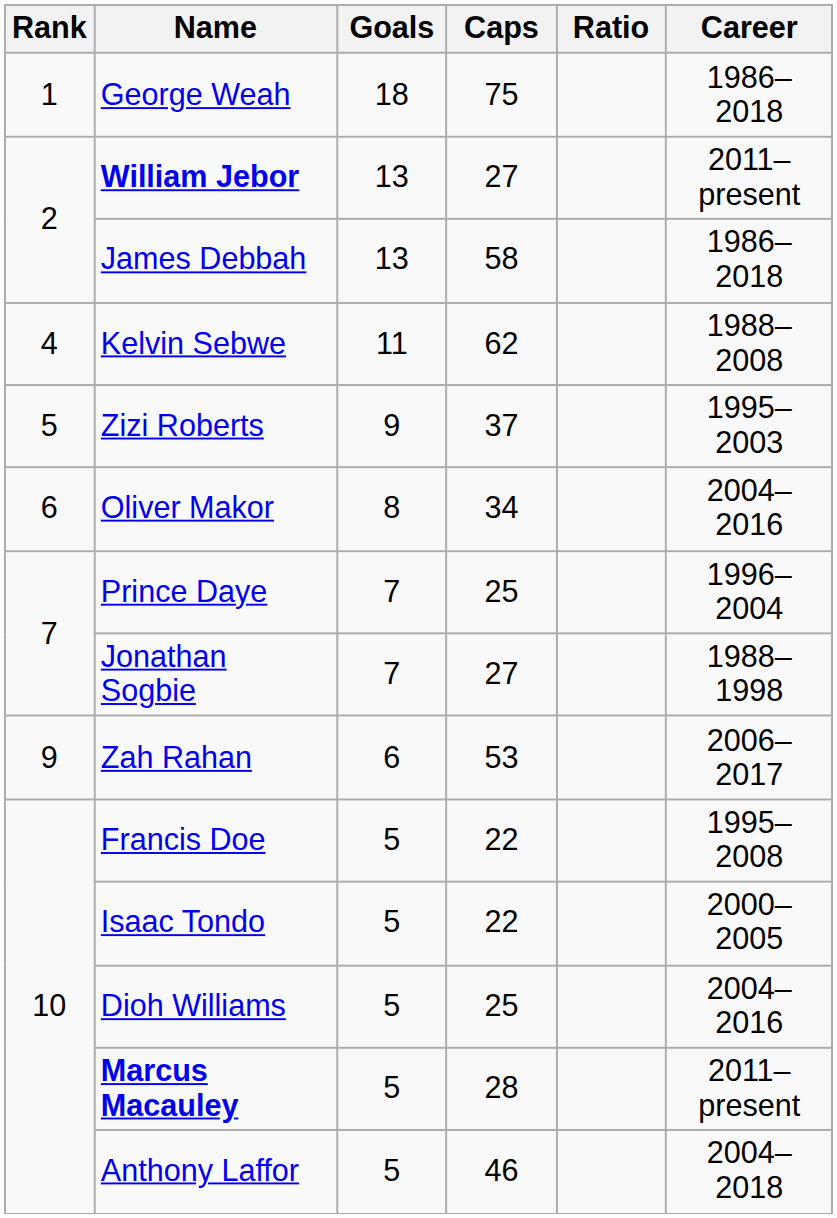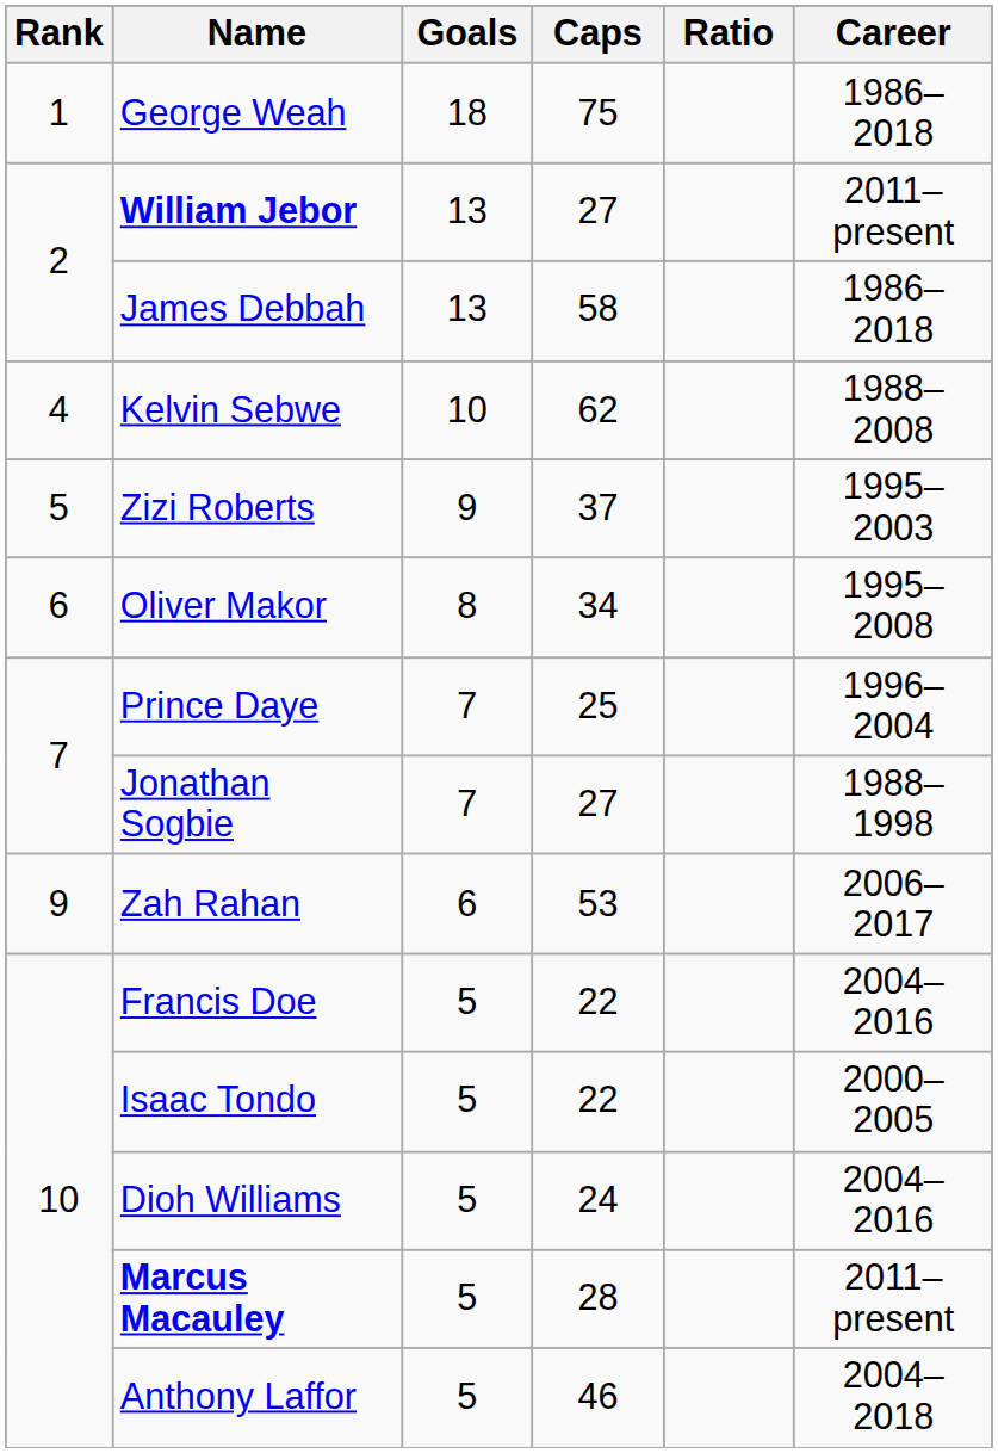 <table class="wikitable sortable" style="text-align:center">
 <tr>
 <th width=30>Rank</th>
 <th width=120>Name</th>
 <th width=50>Goals</th>
 <th width=50>Caps</th>
 <th width=50>Ratio</th>
 <th width=80>Career</th>
 </tr>
 <tr>
 <td>1</td>
 <td style="text-align:left"><a href='#'>George Weah</a></td>
 <td>18</td>
 <td>75</td>
 <td></td>
 <td>1986–2018</td>
 </tr>
 <tr>
 <td rowspan=2>2</td>
 <td style="text-align:left"><strong><a href='#'>William Jebor</a></strong></td>
 <td>13</td>
 <td>27</td>
 <td></td>
 <td>2011–present</td>
 </tr>
 <tr>
 <td style="text-align:left"><a href='#'>James Debbah</a></td>
 <td>13</td>
 <td>58</td>
 <td></td>
 <td>1986–2018</td>
 </tr>
 <tr>
 <td>4</td>
 <td style="text-align:left"><a href='#'>Kelvin Sebwe</a></td>
-<td>11</td>
+<td>10</td>
 <td>62</td>
 <td></td>
 <td>1988–2008</td>
 </tr>
 <tr>
 <td>5</td>
 <td style="text-align:left"><a href='#'>Zizi Roberts</a></td>
 <td>9</td>
 <td>37</td>
 <td></td>
 <td>1995–2003</td>
 </tr>
 <tr>
 <td>6</td>
 <td style="text-align:left"><a href='#'>Oliver Makor</a></td>
 <td>8</td>
 <td>34</td>
 <td></td>
-<td>2004–2016</td>
+<td>1995–2008</td>
 </tr>
 <tr>
 <td rowspan=2>7</td>
 <td style="text-align:left"><a href='#'>Prince Daye</a></td>
 <td>7</td>
 <td>25</td>
 <td></td>
 <td>1996–2004</td>
 </tr>
 <tr>
 <td style="text-align:left"><a href='#'>Jonathan Sogbie</a></td>
 <td>7</td>
 <td>27</td>
 <td></td>
 <td>1988–1998</td>
 </tr>
 <tr>
 <td>9</td>
 <td style="text-align:left"><a href='#'>Zah Rahan</a></td>
 <td>6</td>
 <td>53</td>
 <td></td>
 <td>2006–2017</td>
 </tr>
 <tr>
 <td rowspan=5>10</td>
 <td style="text-align:left"><a href='#'>Francis Doe</a></td>
 <td>5</td>
 <td>22</td>
 <td></td>
-<td>1995–2008</td>
+<td>2004–2016</td>
 </tr>
 <tr>
 <td style="text-align:left"><a href='#'>Isaac Tondo</a></td>
 <td>5</td>
 <td>22</td>
 <td></td>
 <td>2000–2005</td>
 </tr>
 <tr>
 <td style="text-align:left"><a href='#'>Dioh Williams</a></td>
 <td>5</td>
-<td>25</td>
+<td>24</td>
 <td></td>
 <td>2004–2016</td>
 </tr>
 <tr>
 <td style="text-align:left"><strong><a href='#'>Marcus Macauley</a></strong></td>
 <td>5</td>
 <td>28</td>
 <td></td>
 <td>2011–present</td>
 </tr>
 <tr>
 <td style="text-align:left"><a href='#'>Anthony Laffor</a></td>
 <td>5</td>
 <td>46</td>
 <td></td>
 <td>2004–2018</td>
 </tr>
 <tr>
 </tr>
 </table>
